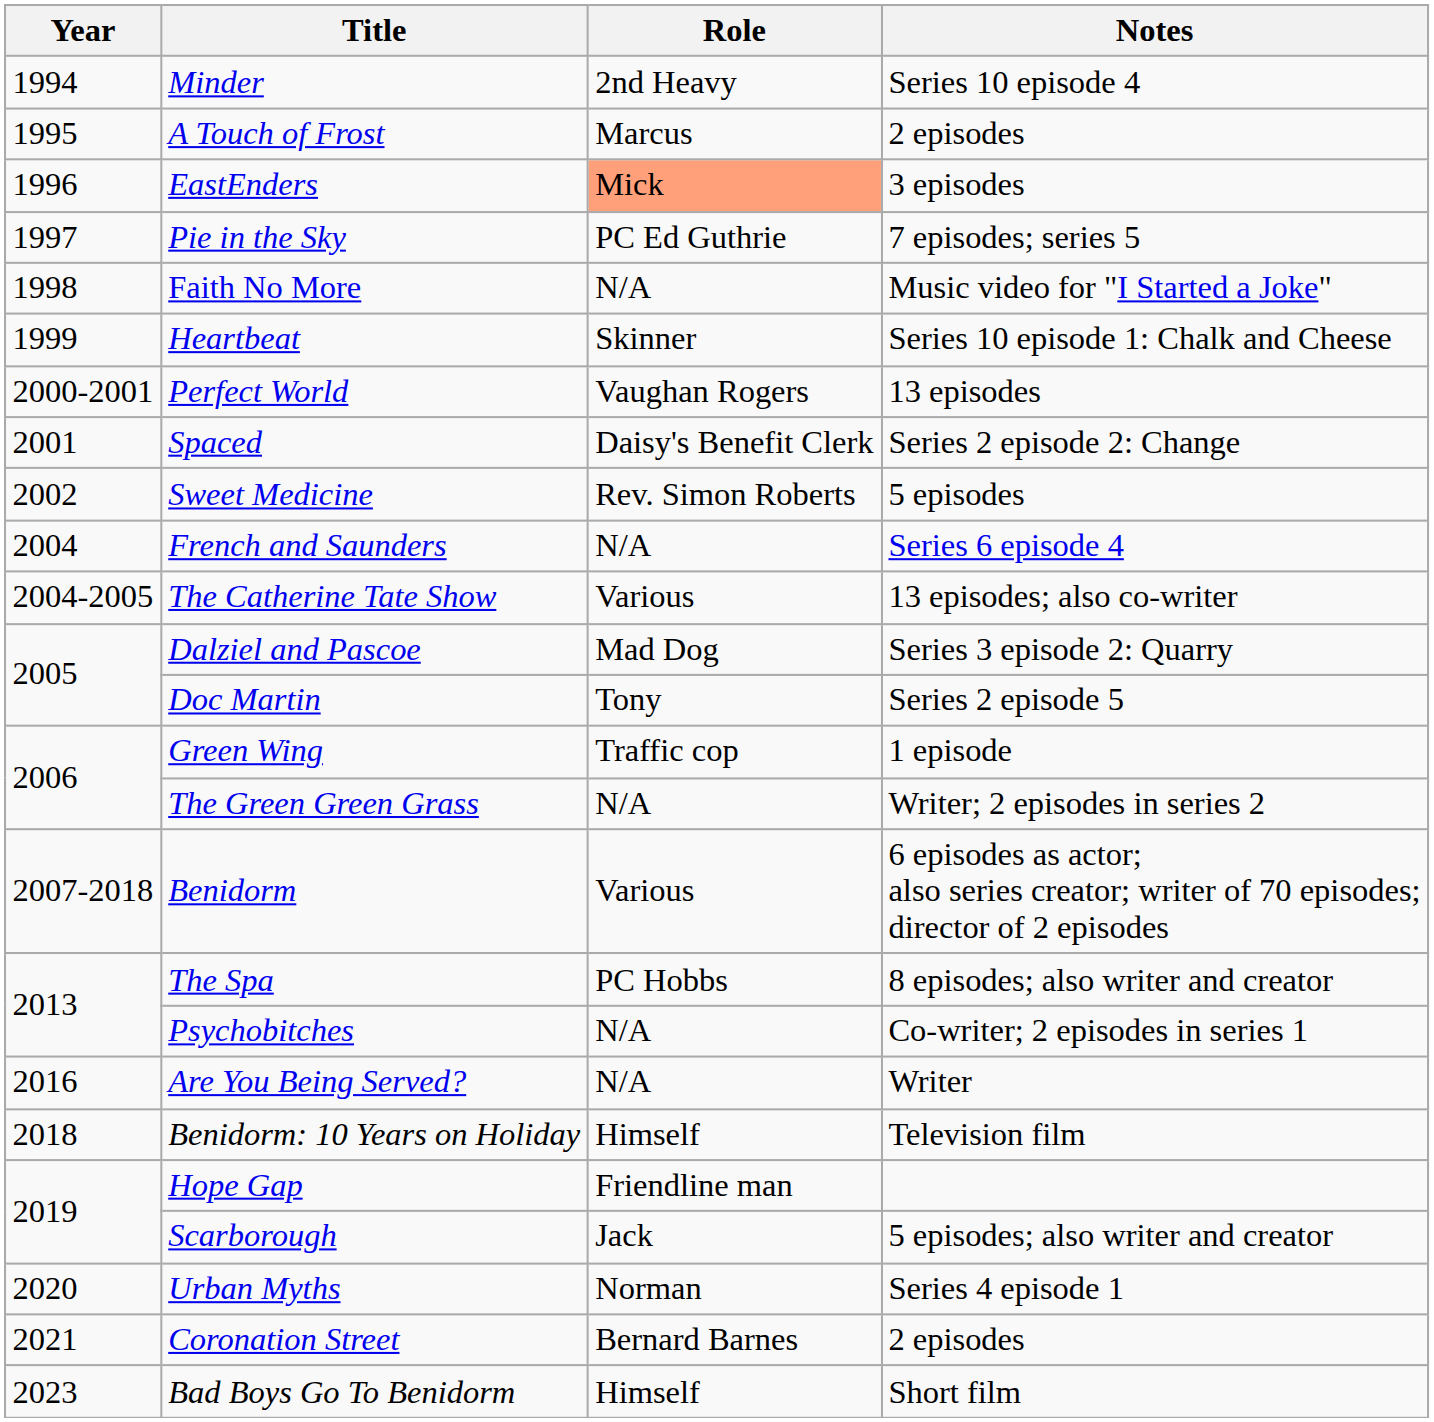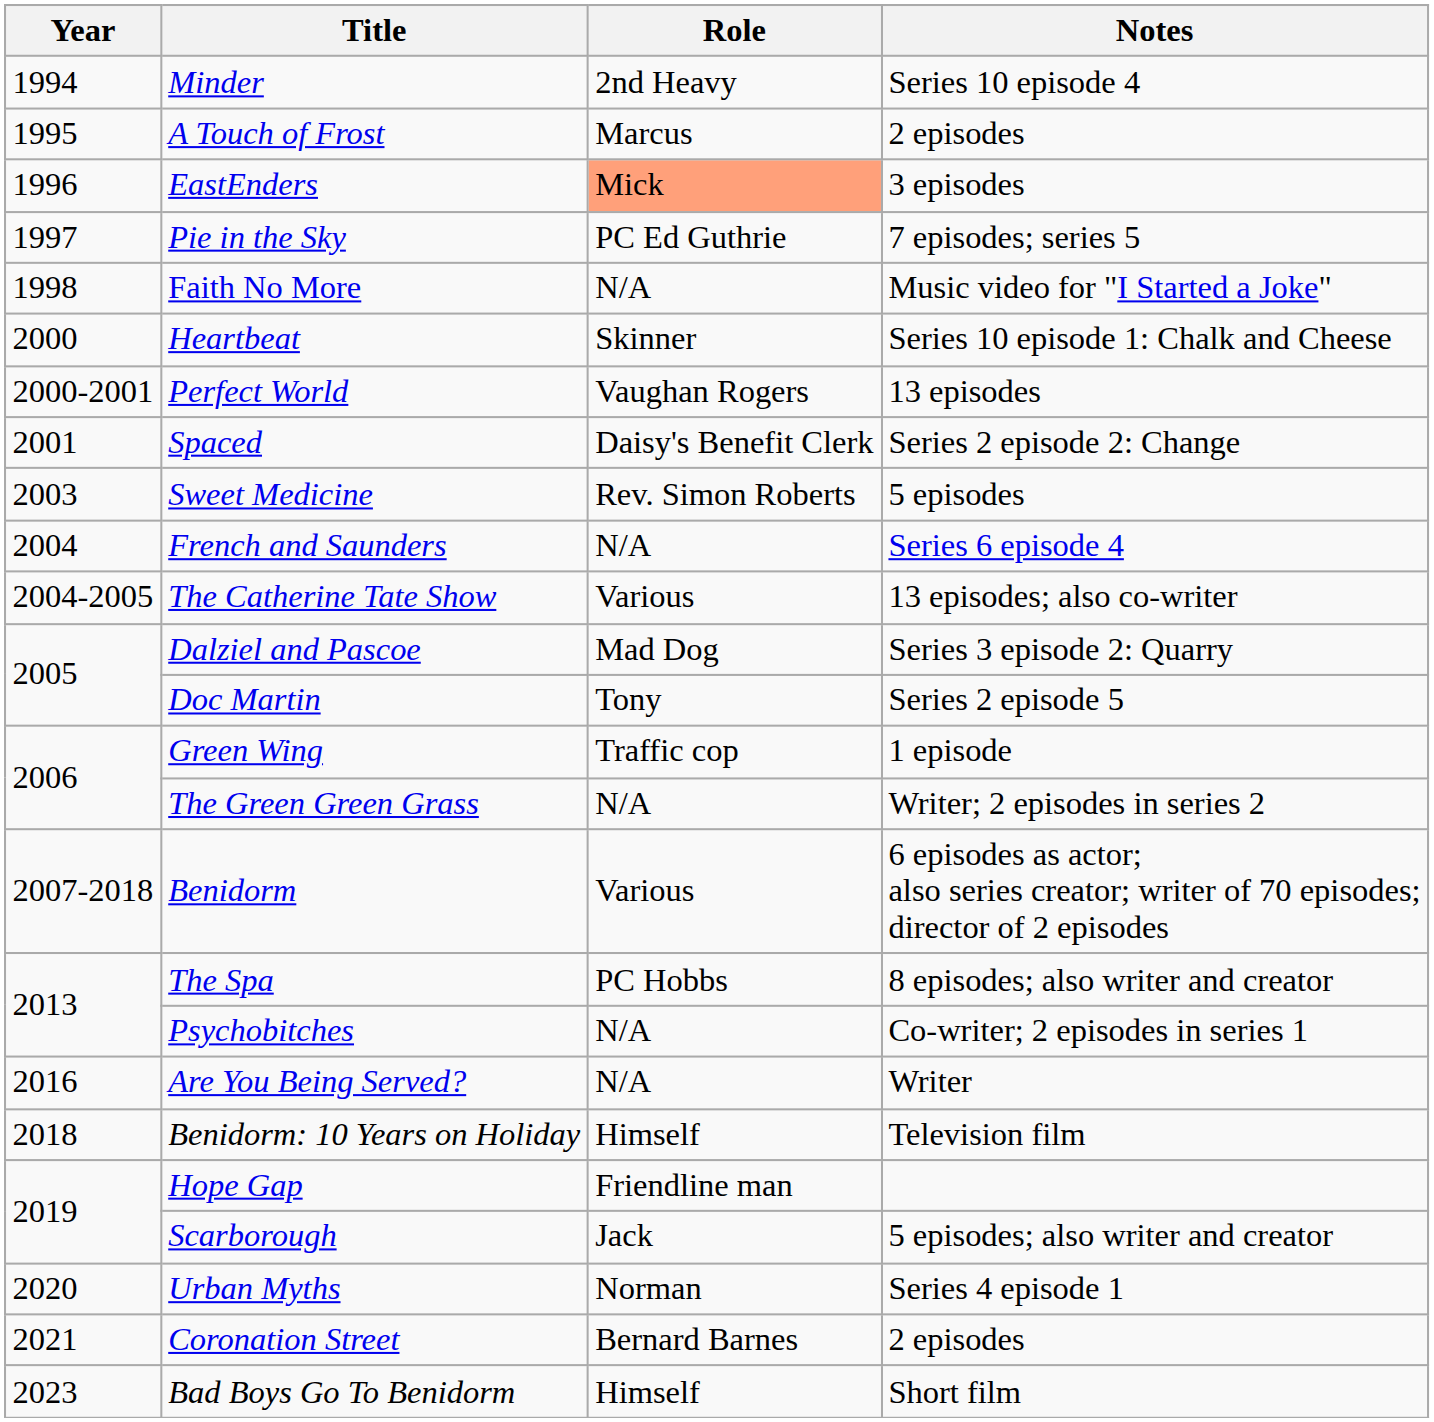 <table class="wikitable plainrowheaders sortable">
 <tr>
 <th scope="col">Year</th>
 <th scope="col">Title</th>
 <th scope="col">Role</th>
 <th class="unsortable">Notes</th>
 </tr>
 <tr>
 <td>1994</td>
 <td><em><a href='#'>Minder</a></em></td>
 <td>2nd Heavy</td>
 <td>Series 10 episode 4</td>
 </tr>
 <tr>
 <td>1995</td>
 <td><em><a href='#'>A Touch of Frost</a></em></td>
 <td>Marcus</td>
 <td>2 episodes</td>
 </tr>
 <tr>
 <td>1996</td>
 <td><em><a href='#'>EastEnders</a></em></td>
 <td style="background: lightsalmon;">Mick</td>
 <td>3 episodes</td>
 </tr>
 <tr>
 <td>1997</td>
 <td><em><a href='#'>Pie in the Sky</a></em></td>
 <td>PC Ed Guthrie</td>
 <td>7 episodes; series 5</td>
 </tr>
 <tr>
 <td>1998</td>
 <td><a href='#'>Faith No More</a></td>
 <td>N/A</td>
 <td>Music video for "<a href='#'>I Started a Joke</a>"</td>
 </tr>
 <tr>
-<td>1999</td>
+<td>2000</td>
 <td><em><a href='#'>Heartbeat</a></em></td>
 <td>Skinner</td>
 <td>Series 10 episode 1: Chalk and Cheese</td>
 </tr>
 <tr>
 <td>2000-2001</td>
 <td><em><a href='#'>Perfect World</a></em></td>
 <td>Vaughan Rogers</td>
 <td>13 episodes</td>
 </tr>
 <tr>
 <td>2001</td>
 <td><em><a href='#'>Spaced</a></em></td>
 <td>Daisy's Benefit Clerk</td>
 <td>Series 2 episode 2: Change</td>
 </tr>
 <tr>
-<td>2002</td>
+<td>2003</td>
 <td><em><a href='#'>Sweet Medicine</a></em></td>
 <td>Rev. Simon Roberts</td>
 <td>5 episodes</td>
 </tr>
 <tr>
 <td>2004</td>
 <td><em><a href='#'>French and Saunders</a></em></td>
 <td>N/A</td>
 <td><a href='#'>Series 6 episode 4</a></td>
 </tr>
 <tr>
 <td>2004-2005</td>
 <td><em><a href='#'>The Catherine Tate Show</a></em></td>
 <td>Various</td>
 <td>13 episodes; also co-writer</td>
 </tr>
 <tr>
 <td rowspan="2">2005</td>
 <td><em><a href='#'>Dalziel and Pascoe</a></em></td>
 <td>Mad Dog</td>
 <td>Series 3 episode 2: Quarry</td>
 </tr>
 <tr>
 <td><em><a href='#'>Doc Martin</a></em></td>
 <td>Tony</td>
 <td>Series 2 episode 5</td>
 </tr>
 <tr>
 <td rowspan="2">2006</td>
 <td><em><a href='#'>Green Wing</a></em></td>
 <td>Traffic cop</td>
 <td>1 episode</td>
 </tr>
 <tr>
 <td><em><a href='#'>The Green Green Grass</a></em></td>
 <td>N/A</td>
 <td>Writer; 2 episodes in series 2</td>
 </tr>
 <tr>
 <td>2007-2018</td>
 <td><em><a href='#'>Benidorm</a></em></td>
 <td>Various</td>
 <td>6 episodes as actor;<br>also series creator; writer of 70 episodes;<br>director of 2 episodes</td>
 </tr>
 <tr>
 <td rowspan="2">2013</td>
 <td><em><a href='#'>The Spa</a></em></td>
 <td>PC Hobbs</td>
 <td>8 episodes; also writer and creator</td>
 </tr>
 <tr>
 <td><em><a href='#'>Psychobitches</a></em></td>
 <td>N/A</td>
 <td>Co-writer; 2 episodes in series 1</td>
 </tr>
 <tr>
 <td>2016</td>
 <td><em><a href='#'>Are You Being Served?</a></em></td>
 <td>N/A</td>
 <td>Writer</td>
 </tr>
 <tr>
 <td>2018</td>
 <td><em>Benidorm: 10 Years on Holiday</em></td>
 <td>Himself</td>
 <td>Television film</td>
 </tr>
 <tr>
 <td rowspan="2">2019</td>
 <td><em><a href='#'>Hope Gap</a></em></td>
 <td>Friendline man</td>
 <td></td>
 </tr>
 <tr>
 <td><em><a href='#'>Scarborough</a></em></td>
 <td>Jack</td>
 <td>5 episodes; also writer and creator</td>
 </tr>
 <tr>
 <td>2020</td>
 <td><em><a href='#'>Urban Myths</a></em></td>
 <td>Norman</td>
 <td>Series 4 episode 1</td>
 </tr>
 <tr>
 <td>2021</td>
 <td><em><a href='#'>Coronation Street</a></em></td>
 <td>Bernard Barnes</td>
 <td>2 episodes</td>
 </tr>
 <tr>
 <td>2023</td>
 <td><em>Bad Boys Go To Benidorm</em></td>
 <td>Himself</td>
 <td>Short film</td>
 </tr>
 <tr>
 </tr>
 </table>
